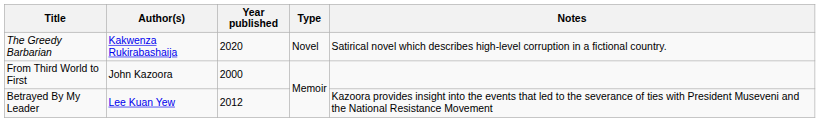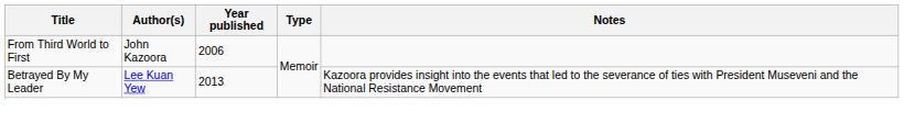 <table class="wikitable sortable">
 <tr>
 <th>Title</th>
 <th>Author(s)</th>
 <th>Year published</th>
 <th>Type</th>
 <th class="unsortable">Notes</th>
 </tr>
 <tr>
-<td><em>The Greedy Barbarian</em></td>
-<td><a href='#'>Kakwenza Rukirabashaija</a></td>
-<td>2020</td>
-<td>Novel</td>
-<td>Satirical novel which describes high-level corruption in a fictional country.</td>
-</tr>
-<tr>
 <td>From Third World to First</td>
 <td>John Kazoora</td>
-<td>2000</td>
+<td>2006</td>
 <td rowspan="2">Memoir</td>
 <td></td>
 </tr>
 <tr>
 <td>Betrayed By My Leader</td>
 <td><a href='#'>Lee Kuan Yew</a></td>
-<td>2012</td>
+<td>2013</td>
 <td>Kazoora provides insight into the events that led to the severance of ties with President Museveni and the National Resistance Movement</td>
 </tr>
 </table>
